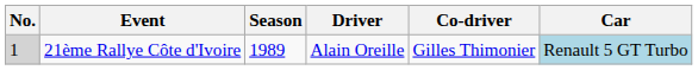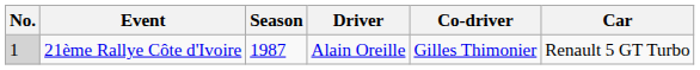 <table class="wikitable" style="font-size: 95%;">
 <tr>
 <th>No.</th>
 <th>Event</th>
 <th>Season</th>
 <th>Driver</th>
 <th>Co-driver</th>
 <th>Car</th>
 </tr>
 <tr>
 <td style="background: lightgrey;">1</td>
 <td> <a href='#'>21ème Rallye Côte d'Ivoire</a></td>
-<td><a href='#'>1989</a></td>
+<td><a href='#'>1987</a></td>
 <td> <a href='#'>Alain Oreille</a></td>
 <td> <a href='#'>Gilles Thimonier</a></td>
-<td style="background: lightblue;">Renault 5 GT Turbo</td>
+<td>Renault 5 GT Turbo</td>
 </tr>
 </table>
